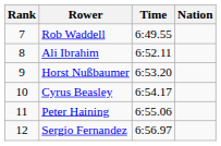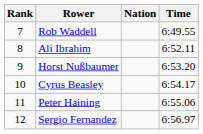 <table class="wikitable sortable" style="text-align:center">
 <tr>
 <th>Rank</th>
 <th>Rower</th>
+<th>Nation</th>
 <th>Time</th>
-<th>Nation</th>
 </tr>
 <tr>
 <td>7</td>
 <td align=left><a href='#'>Rob Waddell</a></td>
+<td align=left></td>
 <td>6:49.55</td>
-<td align=left></td>
 </tr>
 <tr>
 <td>8</td>
 <td align=left><a href='#'>Ali Ibrahim</a></td>
+<td align=left></td>
 <td>6:52.11</td>
-<td align=left></td>
 </tr>
 <tr>
 <td>9</td>
 <td align=left><a href='#'>Horst Nußbaumer</a></td>
+<td align=left></td>
 <td>6:53.20</td>
-<td align=left></td>
 </tr>
 <tr>
 <td>10</td>
 <td align=left><a href='#'>Cyrus Beasley</a></td>
+<td align=left></td>
 <td>6:54.17</td>
-<td align=left></td>
 </tr>
 <tr>
 <td>11</td>
 <td align=left><a href='#'>Peter Haining</a></td>
+<td align=left></td>
 <td>6:55.06</td>
-<td align=left></td>
 </tr>
 <tr>
 <td>12</td>
 <td align=left><a href='#'>Sergio Fernandez</a></td>
+<td align=left></td>
 <td>6:56.97</td>
-<td align=left></td>
 </tr>
 </table>
